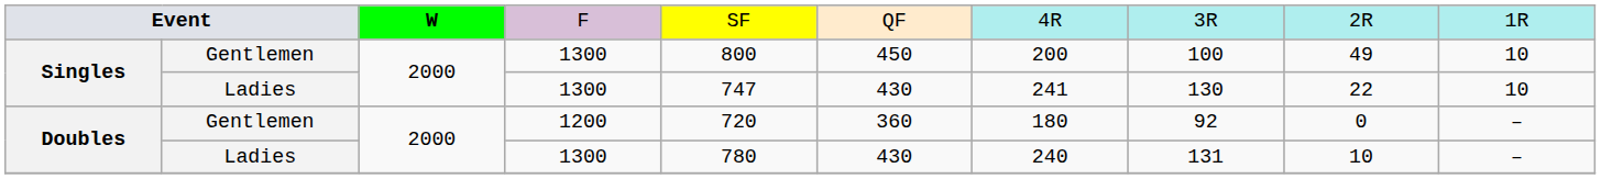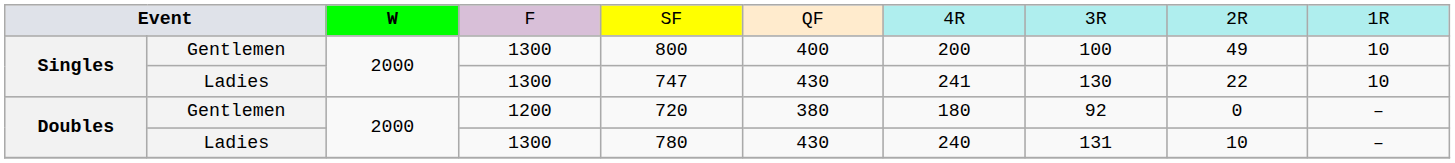 <table class=wikitable style=font-size:90%;text-align:center>
 <tr>
 <td width=200 colspan=2 bgcolor=#dfe2e9><strong>Event</strong></td>
 <td width=80 bgcolor=lime><strong>W</strong></td>
 <td width=85 bgcolor=#D8BFD8>F</td>
 <td width=85 bgcolor=#FFFF00>SF</td>
 <td width=85 bgcolor=#ffebcd>QF</td>
 <td style="width:85px; background:#afeeee;">4R</td>
 <td style="width:85px; background:#afeeee;">3R</td>
 <td style="width:85px; background:#afeeee;">2R</td>
 <td style="width:85px; background:#afeeee;">1R</td>
 </tr>
 <tr>
 <th rowspan=2>Singles</th>
 <td bgcolor=#f3f3f3>Gentlemen</td>
 <td rowspan="2">2000</td>
 <td>1300</td>
 <td>800</td>
-<td>450</td>
+<td>400</td>
 <td>200</td>
 <td>100</td>
 <td>49</td>
 <td>10</td>
 </tr>
 <tr>
 <td bgcolor=#f3f3f3>Ladies</td>
 <td>1300</td>
 <td>747</td>
 <td>430</td>
 <td>241</td>
 <td>130</td>
 <td>22</td>
 <td>10</td>
 </tr>
 <tr>
 <th rowspan=2>Doubles</th>
 <td bgcolor=#f3f3f3>Gentlemen</td>
 <td rowspan="2">2000</td>
 <td>1200</td>
 <td>720</td>
-<td>360</td>
+<td>380</td>
 <td>180</td>
 <td>92</td>
 <td>0</td>
 <td>–</td>
 </tr>
 <tr>
 <td bgcolor=#f3f3f3>Ladies</td>
 <td>1300</td>
 <td>780</td>
 <td>430</td>
 <td>240</td>
 <td>131</td>
 <td>10</td>
 <td>–</td>
 </tr>
 <tr>
 </tr>
 </table>
